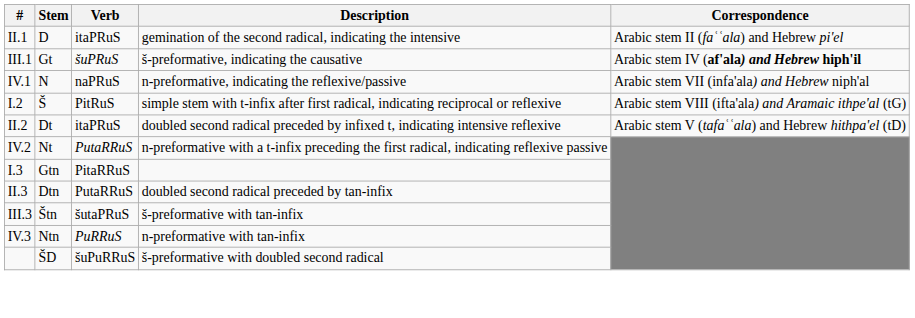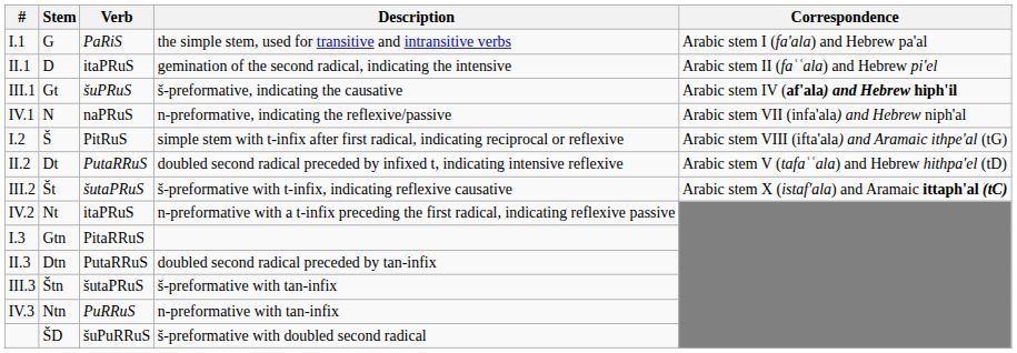 <table class="wikitable" align="center">
 <tr>
 <th>#</th>
 <th>Stem</th>
 <th>Verb</th>
 <th>Description</th>
 <th>Correspondence</th>
+</tr>
+<tr>
+<td>I.1</td>
+<td>G</td>
+<td><em>PaRiS</em></td>
+<td>the simple stem, used for <a href='#'>transitive</a> and <a href='#'>intransitive verbs</a></td>
+<td>Arabic stem I (<em>fa'ala</em>) and Hebrew pa'al</td>
 </tr>
 <tr>
 <td>II.1</td>
 <td>D</td>
 <td></em>itaPRuS<em></td>
 <td>gemination of the second radical, indicating the intensive</td>
 <td>Arabic stem II (<em>faʿʿala</em>) and Hebrew <em>pi'el</em></td>
 </tr>
 <tr>
 <td>III.1</td>
 <td>Gt</td>
 <td><em>šuPRuS</em></td>
 <td>š-preformative, indicating the causative</td>
 <td>Arabic stem IV (<strong>af'ala<em>) and Hebrew </em>hiph'il<em></td>
 </tr>
 <tr>
 <td>IV.1</td>
 <td>N</td>
 <td></em>naPRuS<em></td>
 <td>n-preformative, indicating the reflexive/passive</td>
 <td>Arabic stem VII (</em>infa'ala<em>) and Hebrew </em>niph'al<em></td>
 </tr>
 <tr>
 <td>I.2</td>
 <td>Š</td>
 <td></em>PitRuS<em></td>
 <td>simple stem with t-infix after first radical, indicating reciprocal or reflexive</td>
 <td>Arabic stem VIII (</em>ifta'ala<em>) and Aramaic </strong>ithpe'al</em> (tG)</td>
 </tr>
 <tr>
 <td>II.2</td>
 <td>Dt</td>
-<td></em>itaPRuS<em></td>
+<td><em>PutaRRuS</em></td>
 <td>doubled second radical preceded by infixed t, indicating intensive reflexive</td>
 <td>Arabic stem V (<em>tafaʿʿala</em>) and Hebrew <em>hithpa'el</em> (tD)</td>
 </tr>
 <tr>
+<td>III.2</td>
+<td>Št</td>
+<td><em>šutaPRuS</em></td>
+<td>š-preformative with t-infix, indicating reflexive causative</td>
+<td>Arabic stem X (<em>istaf'ala</em>) and Aramaic <strong>ittaph'al<em> (tC)</td>
+</tr>
+<tr>
 <td>IV.2</td>
 <td>Nt</td>
-<td><em>PutaRRuS</em></td>
+<td></em>itaPRuS<em></td>
 <td>n-preformative with a t-infix preceding the first radical, indicating reflexive passive</td>
 <td rowspan='6' bgcolor='gray'></td>
 </tr>
 <tr>
 <td>I.3</td>
 <td>Gtn</td>
 <td></em>PitaRRuS<em></td>
 <td simple stem with tan-infix after first radical></td>
 </tr>
 <tr>
 <td>II.3</td>
 <td>Dtn</td>
 <td></em>PutaRRuS<em></td>
 <td>doubled second radical preceded by tan-infix</td>
 </tr>
 <tr>
 <td>III.3</td>
 <td>Štn</td>
 <td></em>šutaPRuS<em></td>
 <td>š-preformative with tan-infix</td>
 </tr>
 <tr>
 <td>IV.3</td>
 <td>Ntn</td>
 <td><em>PuRRuS</em></td>
 <td>n-preformative with tan-infix</td>
 </tr>
 <tr>
 <td></td>
 <td>ŠD</td>
 <td></em>šuPuRRuS<em></td>
 <td>š-preformative with doubled second radical</td>
 </tr>
 </table>
